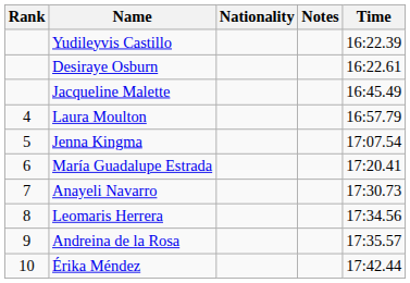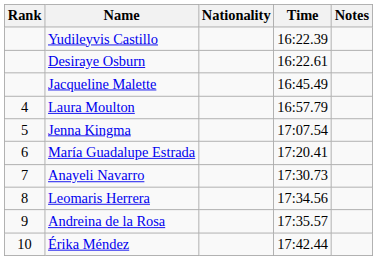 <table class="wikitable sortable" style="text-align:center">
 <tr>
 <th>Rank</th>
 <th>Name</th>
 <th>Nationality</th>
+<th>Time</th>
 <th>Notes</th>
-<th>Time</th>
 </tr>
 <tr>
 <td align=center></td>
 <td align=left><a href='#'>Yudileyvis Castillo</a></td>
 <td align=left></td>
+<td>16:22.39</td>
 <td></td>
-<td>16:22.39</td>
 </tr>
 <tr>
 <td align=center></td>
 <td align=left><a href='#'>Desiraye Osburn</a></td>
 <td align=left></td>
+<td>16:22.61</td>
 <td></td>
-<td>16:22.61</td>
 </tr>
 <tr>
 <td align=center></td>
 <td align=left><a href='#'>Jacqueline Malette</a></td>
 <td align=left></td>
+<td>16:45.49</td>
 <td></td>
-<td>16:45.49</td>
 </tr>
 <tr>
 <td align=center>4</td>
 <td align=left><a href='#'>Laura Moulton</a></td>
 <td align=left></td>
+<td>16:57.79</td>
 <td></td>
-<td>16:57.79</td>
 </tr>
 <tr>
 <td align=center>5</td>
 <td align=left><a href='#'>Jenna Kingma</a></td>
 <td align=left></td>
+<td>17:07.54</td>
 <td></td>
-<td>17:07.54</td>
 </tr>
 <tr>
 <td align=center>6</td>
 <td align=left><a href='#'>María Guadalupe Estrada</a></td>
 <td align=left></td>
+<td>17:20.41</td>
 <td></td>
-<td>17:20.41</td>
 </tr>
 <tr>
 <td align=center>7</td>
 <td align=left><a href='#'>Anayeli Navarro</a></td>
 <td align=left></td>
+<td>17:30.73</td>
 <td></td>
-<td>17:30.73</td>
 </tr>
 <tr>
 <td align=center>8</td>
 <td align=left><a href='#'>Leomaris Herrera</a></td>
 <td align=left></td>
+<td>17:34.56</td>
 <td></td>
-<td>17:34.56</td>
 </tr>
 <tr>
 <td align=center>9</td>
 <td align=left><a href='#'>Andreina de la Rosa</a></td>
 <td align=left></td>
+<td>17:35.57</td>
 <td></td>
-<td>17:35.57</td>
 </tr>
 <tr>
 <td align=center>10</td>
 <td align=left><a href='#'>Érika Méndez</a></td>
 <td align=left></td>
+<td>17:42.44</td>
 <td></td>
-<td>17:42.44</td>
 </tr>
 </table>
